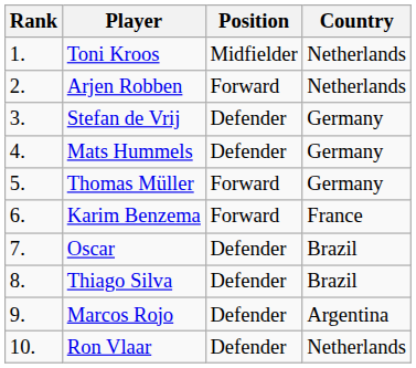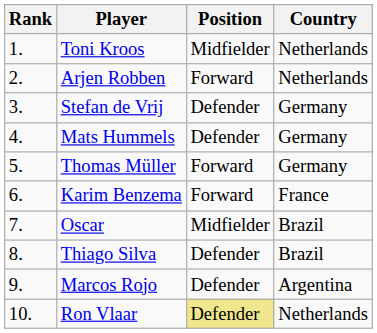 <table class="sortable wikitable">
 <tr>
 <th>Rank</th>
 <th>Player</th>
 <th>Position</th>
 <th>Country</th>
 </tr>
 <tr>
 <td>1.</td>
 <td><a href='#'>Toni Kroos</a></td>
 <td>Midfielder</td>
 <td>Netherlands</td>
 </tr>
 <tr>
 <td>2.</td>
 <td><a href='#'>Arjen Robben</a></td>
 <td>Forward</td>
 <td>Netherlands</td>
 </tr>
 <tr>
 <td>3.</td>
 <td><a href='#'>Stefan de Vrij</a></td>
 <td>Defender</td>
 <td>Germany</td>
 </tr>
 <tr>
 <td>4.</td>
 <td><a href='#'>Mats Hummels</a></td>
 <td>Defender</td>
 <td>Germany</td>
 </tr>
 <tr>
 <td>5.</td>
 <td><a href='#'>Thomas Müller</a></td>
 <td>Forward</td>
 <td>Germany</td>
 </tr>
 <tr>
 <td>6.</td>
 <td><a href='#'>Karim Benzema</a></td>
 <td>Forward</td>
 <td>France</td>
 </tr>
 <tr>
 <td>7.</td>
 <td><a href='#'>Oscar</a></td>
-<td>Defender</td>
+<td>Midfielder</td>
 <td>Brazil</td>
 </tr>
 <tr>
 <td>8.</td>
 <td><a href='#'>Thiago Silva</a></td>
 <td>Defender</td>
 <td>Brazil</td>
 </tr>
 <tr>
 <td>9.</td>
 <td><a href='#'>Marcos Rojo</a></td>
 <td>Defender</td>
 <td>Argentina</td>
 </tr>
 <tr>
 <td>10.</td>
 <td><a href='#'>Ron Vlaar</a></td>
-<td>Defender</td>
+<td style="background: khaki;">Defender</td>
 <td>Netherlands</td>
 </tr>
 </table>
